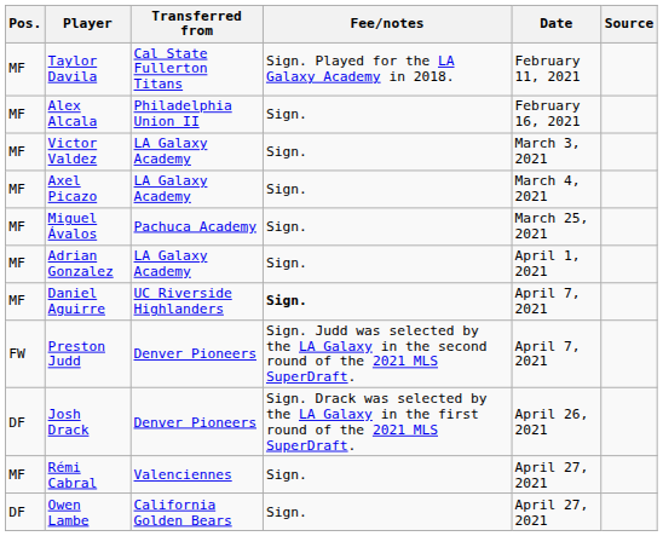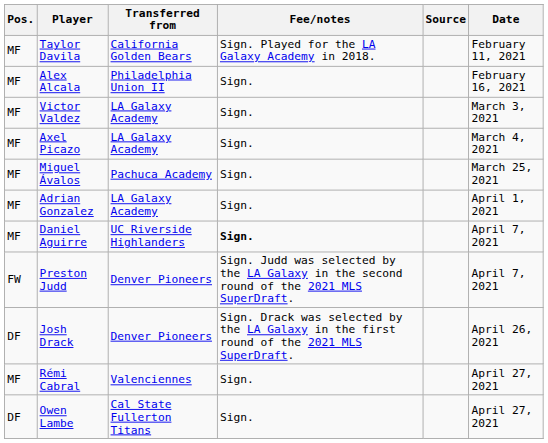 <table class="wikitable sortable" style="width:95%; text-align:center; font-size:95%; text-align:left;">
 <tr>
 <th>Pos.</th>
 <th>Player</th>
 <th>Transferred from</th>
 <th>Fee/notes</th>
+<th>Source</th>
 <th>Date</th>
-<th>Source</th>
 </tr>
 <tr>
 <td>MF</td>
 <td> <a href='#'>Taylor Davila</a></td>
-<td> <a href='#'>Cal State Fullerton Titans</a></td>
+<td> <a href='#'>California Golden Bears</a></td>
 <td>Sign. Played for the <a href='#'>LA Galaxy Academy</a> in 2018.</td>
+<td align=center></td>
 <td>February 11, 2021</td>
-<td align=center></td>
 </tr>
 <tr>
 <td>MF</td>
 <td> <a href='#'>Alex Alcala</a></td>
 <td> <a href='#'>Philadelphia Union II</a></td>
 <td>Sign.</td>
+<td align=center></td>
 <td>February 16, 2021</td>
-<td align=center></td>
 </tr>
 <tr>
 <td>MF</td>
 <td> <a href='#'>Victor Valdez</a></td>
 <td> <a href='#'>LA Galaxy Academy</a></td>
 <td>Sign.</td>
+<td align=center></td>
 <td>March 3, 2021</td>
-<td align=center></td>
 </tr>
 <tr>
 <td>MF</td>
 <td> <a href='#'>Axel Picazo</a></td>
 <td> <a href='#'>LA Galaxy Academy</a></td>
 <td>Sign.</td>
+<td align=center></td>
 <td>March 4, 2021</td>
-<td align=center></td>
 </tr>
 <tr>
 <td>MF</td>
 <td> <a href='#'>Miguel Ávalos</a></td>
 <td> <a href='#'>Pachuca Academy</a></td>
 <td>Sign.</td>
+<td align=center></td>
 <td>March 25, 2021</td>
-<td align=center></td>
 </tr>
 <tr>
 <td>MF</td>
 <td> <a href='#'>Adrian Gonzalez</a></td>
 <td> <a href='#'>LA Galaxy Academy</a></td>
 <td>Sign.</td>
+<td align=center></td>
 <td>April 1, 2021</td>
-<td align=center></td>
 </tr>
 <tr>
 <td>MF</td>
 <td> <a href='#'>Daniel Aguirre</a></td>
 <td> <a href='#'>UC Riverside Highlanders</a></td>
 <td><strong>Sign.</strong></td>
+<td align=center></td>
 <td>April 7, 2021</td>
-<td align=center></td>
 </tr>
 <tr>
 <td>FW</td>
 <td> <a href='#'>Preston Judd</a></td>
 <td> <a href='#'>Denver Pioneers</a></td>
 <td>Sign. Judd was selected by the <a href='#'>LA Galaxy</a> in the second round of the <a href='#'>2021 MLS SuperDraft</a>.</td>
+<td align=center></td>
 <td>April 7, 2021</td>
-<td align=center></td>
 </tr>
 <tr>
 <td>DF</td>
 <td> <a href='#'>Josh Drack</a></td>
 <td> <a href='#'>Denver Pioneers</a></td>
 <td>Sign. Drack was selected by the <a href='#'>LA Galaxy</a> in the first round of the <a href='#'>2021 MLS SuperDraft</a>.</td>
+<td align=center></td>
 <td>April 26, 2021</td>
-<td align=center></td>
 </tr>
 <tr>
 <td>MF</td>
 <td> <a href='#'>Rémi Cabral</a></td>
 <td> <a href='#'>Valenciennes</a></td>
 <td>Sign.</td>
+<td align=center></td>
 <td>April 27, 2021</td>
-<td align=center></td>
 </tr>
 <tr>
 <td>DF</td>
 <td> <a href='#'>Owen Lambe</a></td>
-<td> <a href='#'>California Golden Bears</a></td>
+<td> <a href='#'>Cal State Fullerton Titans</a></td>
 <td>Sign.</td>
+<td align=center></td>
 <td>April 27, 2021</td>
-<td align=center></td>
 </tr>
 </table>
